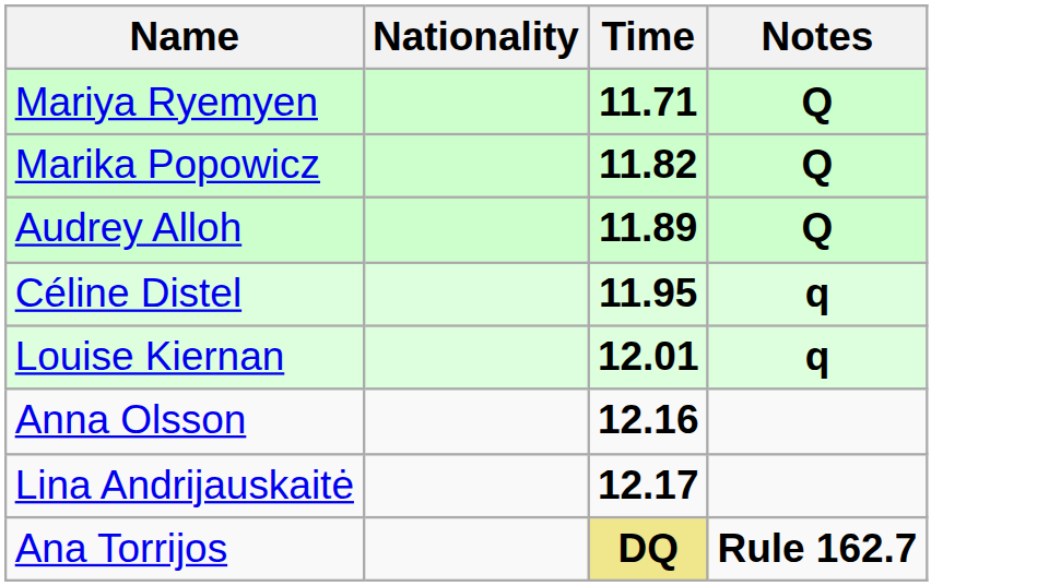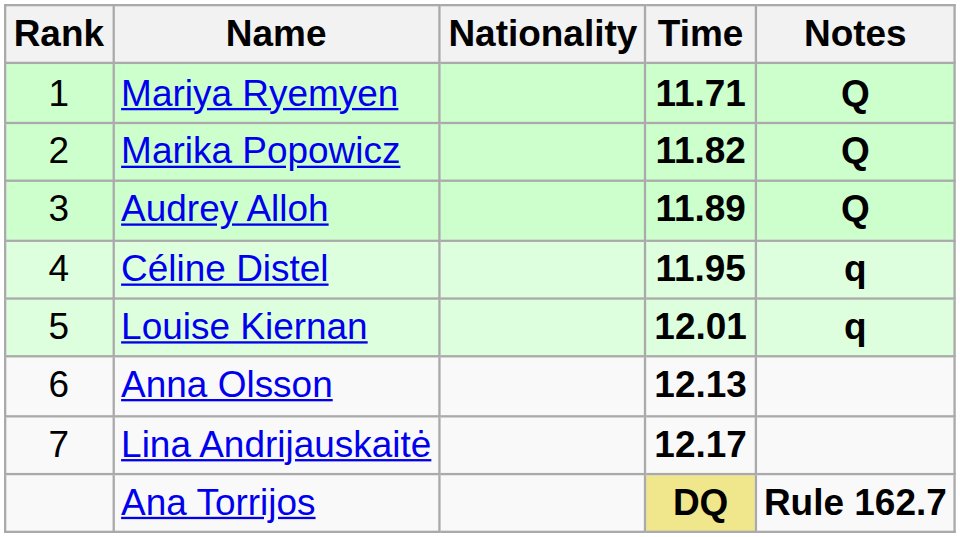 <table class="wikitable sortable" style="text-align:center">
 <tr>
+<th>Rank</th>
 <th>Name</th>
 <th>Nationality</th>
 <th>Time</th>
 <th>Notes</th>
 </tr>
 <tr bgcolor=ccffcc>
+<td>1</td>
 <td align=left><a href='#'>Mariya Ryemyen</a></td>
 <td align=left></td>
 <td><strong>11.71</strong></td>
 <td><strong>Q</strong></td>
 </tr>
 <tr bgcolor=ccffcc>
+<td>2</td>
 <td align=left><a href='#'>Marika Popowicz</a></td>
 <td align=left></td>
 <td><strong>11.82</strong></td>
 <td><strong>Q</strong></td>
 </tr>
 <tr bgcolor=ccffcc>
+<td>3</td>
 <td align=left><a href='#'>Audrey Alloh</a></td>
 <td align=left></td>
 <td><strong>11.89</strong></td>
 <td><strong>Q</strong></td>
 </tr>
 <tr bgcolor=ddffdd>
+<td>4</td>
 <td align=left><a href='#'>Céline Distel</a></td>
 <td align=left></td>
 <td><strong>11.95</strong></td>
 <td><strong>q</strong></td>
 </tr>
 <tr bgcolor=ddffdd>
+<td>5</td>
 <td align=left><a href='#'>Louise Kiernan</a></td>
 <td align=left></td>
 <td><strong>12.01</strong></td>
 <td><strong>q</strong></td>
 </tr>
 <tr>
+<td>6</td>
 <td align=left><a href='#'>Anna Olsson</a></td>
 <td align=left></td>
-<td><strong>12.16</strong></td>
+<td><strong>12.13</strong></td>
 <td></td>
 </tr>
 <tr>
+<td>7</td>
 <td align=left><a href='#'>Lina Andrijauskaitė</a></td>
 <td align=left></td>
 <td><strong>12.17</strong></td>
 <td></td>
 </tr>
 <tr>
+<td></td>
 <td align=left><a href='#'>Ana Torrijos</a></td>
 <td align=left></td>
 <td style="background: khaki;"><strong>DQ</strong></td>
 <td><strong>Rule 162.7</strong></td>
 </tr>
 </table>
